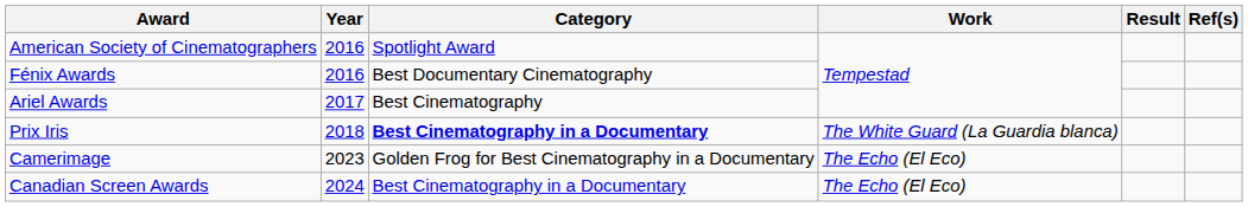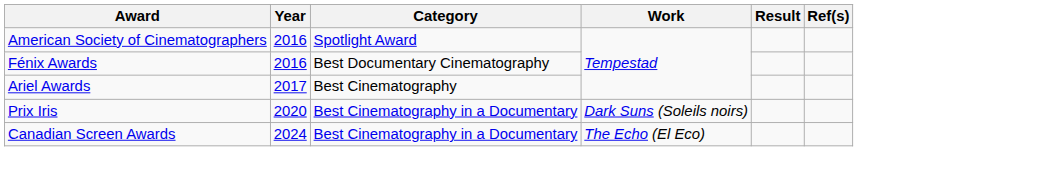 <table class="wikitable plainrowheaders sortable">
 <tr>
 <th>Award</th>
 <th>Year</th>
 <th>Category</th>
 <th>Work</th>
 <th>Result</th>
 <th>Ref(s)</th>
 </tr>
 <tr>
 <td><a href='#'>American Society of Cinematographers</a></td>
 <td><a href='#'>2016</a></td>
 <td><a href='#'>Spotlight Award</a></td>
 <td rowspan=3><em><a href='#'>Tempestad</a></em></td>
 <td></td>
 <td></td>
 </tr>
 <tr>
 <td><a href='#'>Fénix Awards</a></td>
 <td><a href='#'>2016</a></td>
 <td>Best Documentary Cinematography</td>
 <td></td>
 <td></td>
 </tr>
 <tr>
 <td><a href='#'>Ariel Awards</a></td>
 <td><a href='#'>2017</a></td>
 <td>Best Cinematography</td>
 <td></td>
 <td></td>
 </tr>
 <tr>
 <td><a href='#'>Prix Iris</a></td>
-<td><a href='#'>2018</a></td>
-<td><strong><a href='#'>Best Cinematography in a Documentary</a></strong></td>
-<td><em><a href='#'>The White Guard</a> (La Guardia blanca)</em></td>
-<td></td>
-<td></td>
-</tr>
-<tr>
-<td><a href='#'>Camerimage</a></td>
-<td>2023</td>
-<td>Golden Frog for Best Cinematography in a Documentary</td>
-<td><em><a href='#'>The Echo</a> (El Eco)</em></td>
+<td><a href='#'>2020</a></td>
+<td><a href='#'>Best Cinematography in a Documentary</a></td>
+<td><em><a href='#'>Dark Suns</a> (Soleils noirs)</em></td>
 <td></td>
 <td></td>
 </tr>
 <tr>
 <td><a href='#'>Canadian Screen Awards</a></td>
 <td><a href='#'>2024</a></td>
 <td><a href='#'>Best Cinematography in a Documentary</a></td>
 <td><em><a href='#'>The Echo</a> (El Eco)</em></td>
 <td></td>
 <td></td>
 </tr>
 </table>
